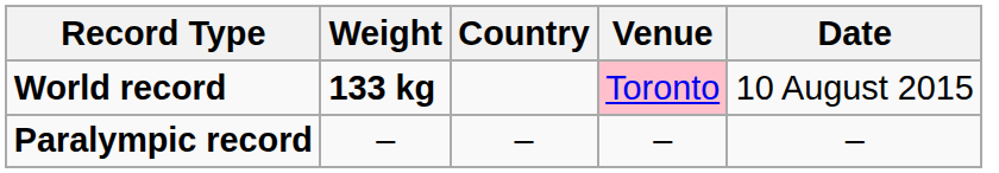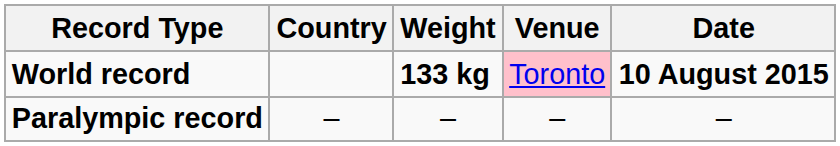 <table class="wikitable" style="font-size:90%">
 <tr>
 <th>Record Type</th>
+<th>Country</th>
 <th>Weight</th>
-<th>Country</th>
 <th>Venue</th>
 <th>Date</th>
 </tr>
 <tr>
 <td><strong>World record</strong></td>
+<td></td>
 <td><strong>133 kg</strong></td>
-<td></td>
 <td style="background: pink;"><a href='#'>Toronto</a></td>
-<td>10 August 2015</td>
+<td><strong>10 August 2015</strong></td>
 </tr>
 <tr>
 <td><strong>Paralympic record</strong></td>
 <td align="center">–</td>
 <td align="center">–</td>
 <td align="center">–</td>
 <td align="center">–</td>
 </tr>
 </table>
